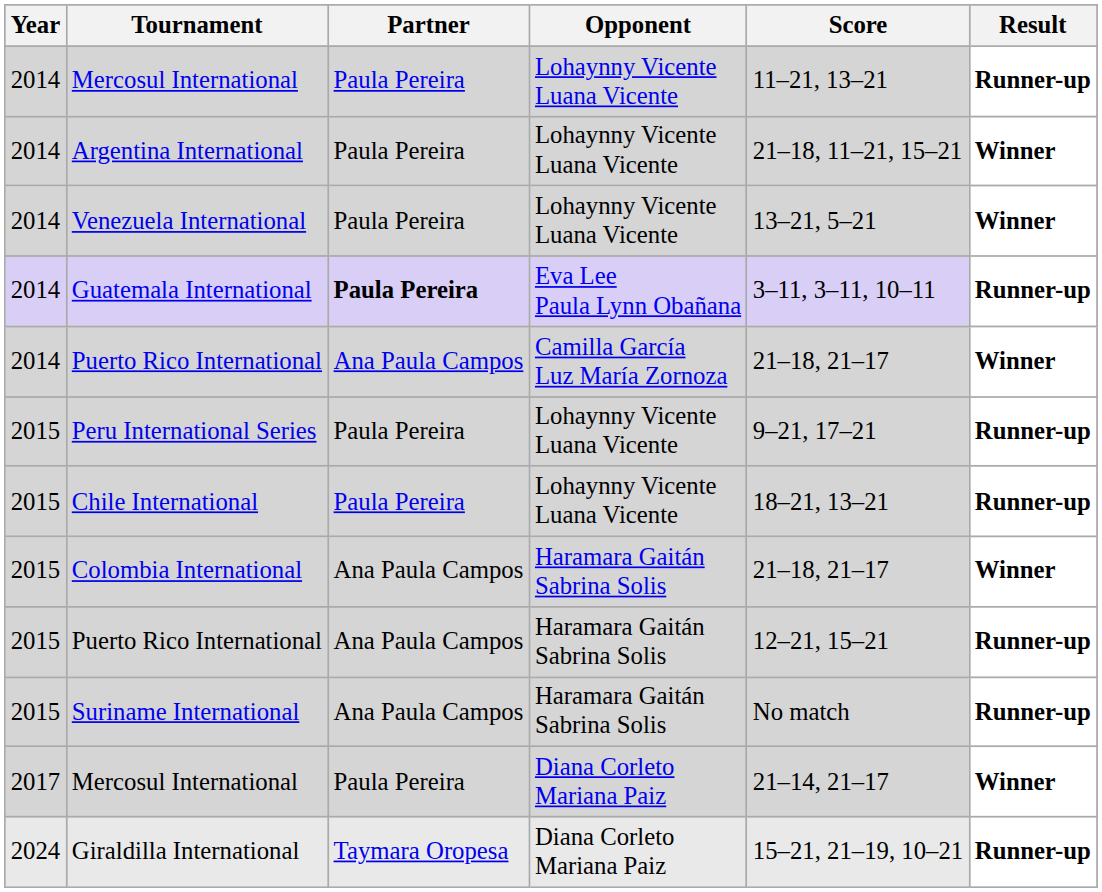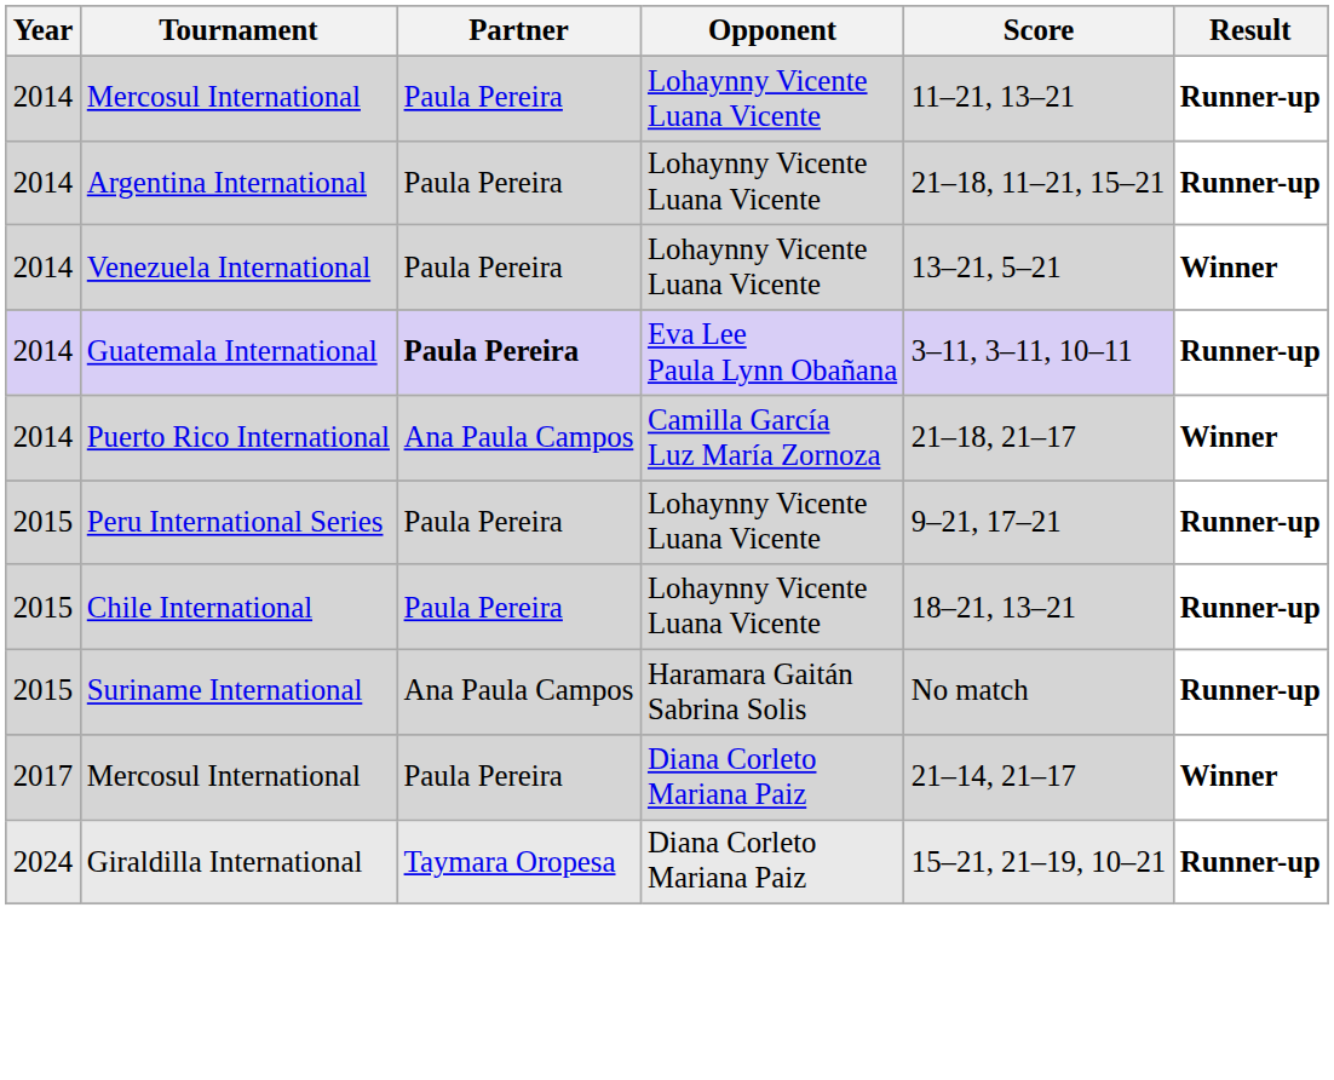 <table class="sortable wikitable" style="font-size: 90%;">
 <tr>
 <th>Year</th>
 <th>Tournament</th>
 <th>Partner</th>
 <th>Opponent</th>
 <th>Score</th>
 <th>Result</th>
 </tr>
 <tr style="background:#D5D5D5">
 <td align="center">2014</td>
 <td align="left"><a href='#'>Mercosul International</a></td>
 <td align="left"> <a href='#'>Paula Pereira</a></td>
 <td align="left"> <a href='#'>Lohaynny Vicente</a><br> <a href='#'>Luana Vicente</a></td>
 <td align="left">11–21, 13–21</td>
 <td style="text-align:left; background:white"> <strong>Runner-up</strong></td>
 </tr>
 <tr style="background:#D5D5D5">
 <td align="center">2014</td>
 <td align="left"><a href='#'>Argentina International</a></td>
 <td align="left"> Paula Pereira</td>
 <td align="left"> Lohaynny Vicente<br> Luana Vicente</td>
 <td align="left">21–18, 11–21, 15–21</td>
-<td style="text-align:left; background:white"> <strong>Winner</strong></td>
+<td style="text-align:left; background:white"> <strong>Runner-up</strong></td>
 </tr>
 <tr style="background:#D5D5D5">
 <td align="center">2014</td>
 <td align="left"><a href='#'>Venezuela International</a></td>
 <td align="left"> Paula Pereira</td>
 <td align="left"> Lohaynny Vicente<br> Luana Vicente</td>
 <td align="left">13–21, 5–21</td>
 <td style="text-align:left; background:white"> <strong>Winner</strong></td>
 </tr>
 <tr style="background:#D8CEF6">
 <td align="center">2014</td>
 <td align="left"><a href='#'>Guatemala International</a></td>
 <td align="left"><strong> Paula Pereira</strong></td>
 <td align="left"> <a href='#'>Eva Lee</a><br> <a href='#'>Paula Lynn Obañana</a></td>
 <td align="left">3–11, 3–11, 10–11</td>
 <td style="text-align:left; background:white"> <strong>Runner-up</strong></td>
 </tr>
 <tr style="background:#D5D5D5">
 <td align="center">2014</td>
 <td align="left"><a href='#'>Puerto Rico International</a></td>
 <td align="left"> <a href='#'>Ana Paula Campos</a></td>
 <td align="left"> <a href='#'>Camilla García</a><br> <a href='#'>Luz María Zornoza</a></td>
 <td align="left">21–18, 21–17</td>
 <td style="text-align:left; background:white"> <strong>Winner</strong></td>
 </tr>
 <tr style="background:#D5D5D5">
 <td align="center">2015</td>
 <td align="left"><a href='#'>Peru International Series</a></td>
 <td align="left"> Paula Pereira</td>
 <td align="left"> Lohaynny Vicente<br> Luana Vicente</td>
 <td align="left">9–21, 17–21</td>
 <td style="text-align:left; background:white"> <strong>Runner-up</strong></td>
 </tr>
 <tr style="background:#D5D5D5">
 <td align="center">2015</td>
 <td align="left"><a href='#'>Chile International</a></td>
 <td align="left"> <a href='#'>Paula Pereira</a></td>
 <td align="left"> Lohaynny Vicente<br> Luana Vicente</td>
 <td align="left">18–21, 13–21</td>
 <td style="text-align:left; background:white"> <strong>Runner-up</strong></td>
 </tr>
 <tr style="background:#D5D5D5">
 <td align="center">2015</td>
-<td align="left"><a href='#'>Colombia International</a></td>
-<td align="left"> Ana Paula Campos</td>
-<td align="left"> <a href='#'>Haramara Gaitán</a><br> <a href='#'>Sabrina Solis</a></td>
-<td align="left">21–18, 21–17</td>
-<td style="text-align:left; background:white"> <strong>Winner</strong></td>
-</tr>
-<tr style="background:#D5D5D5">
-<td align="center">2015</td>
-<td align="left">Puerto Rico International</td>
-<td align="left"> Ana Paula Campos</td>
-<td align="left"> Haramara Gaitán<br> Sabrina Solis</td>
-<td align="left">12–21, 15–21</td>
-<td style="text-align:left; background:white"> <strong>Runner-up</strong></td>
-</tr>
-<tr style="background:#D5D5D5">
-<td align="center">2015</td>
 <td align="left"><a href='#'>Suriname International</a></td>
 <td align="left"> Ana Paula Campos</td>
 <td align="left"> Haramara Gaitán<br> Sabrina Solis</td>
 <td align="left">No match</td>
 <td style="text-align:left; background:white"> <strong>Runner-up</strong></td>
 </tr>
 <tr style="background:#D5D5D5">
 <td align="center">2017</td>
 <td align="left">Mercosul International</td>
 <td align="left"> Paula Pereira</td>
 <td align="left"> <a href='#'>Diana Corleto</a><br> <a href='#'>Mariana Paiz</a></td>
 <td align="left">21–14, 21–17</td>
 <td style="text-align:left; background:white"> <strong>Winner</strong></td>
 </tr>
 <tr style="background:#E9E9E9">
 <td align="center">2024</td>
 <td align="left">Giraldilla International</td>
 <td align="left"> <a href='#'>Taymara Oropesa</a></td>
 <td align="left"> Diana Corleto<br> Mariana Paiz</td>
 <td align="left">15–21, 21–19, 10–21</td>
 <td style="text-align:left; background:white"> <strong>Runner-up</strong></td>
 </tr>
 </table>
